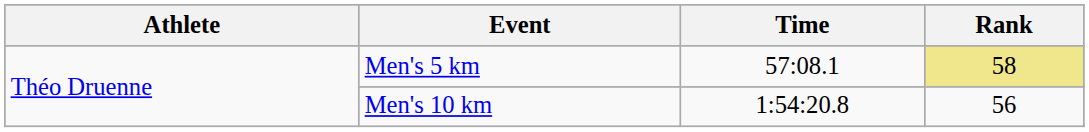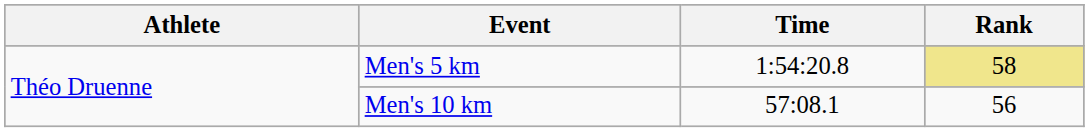 <table class="wikitable" style="text-align:center; font-size:90%; width:50%;">
 <tr>
 <th>Athlete</th>
 <th>Event</th>
 <th>Time</th>
 <th>Rank</th>
 </tr>
 <tr>
 <td align=left rowspan=2><a href='#'>Théo Druenne</a></td>
 <td align=left><a href='#'>Men's 5 km</a></td>
-<td>57:08.1</td>
+<td>1:54:20.8</td>
 <td style="background: khaki;">58</td>
 </tr>
 <tr>
 <td align=left><a href='#'>Men's 10 km</a></td>
-<td>1:54:20.8</td>
+<td>57:08.1</td>
 <td>56</td>
 </tr>
 </table>
